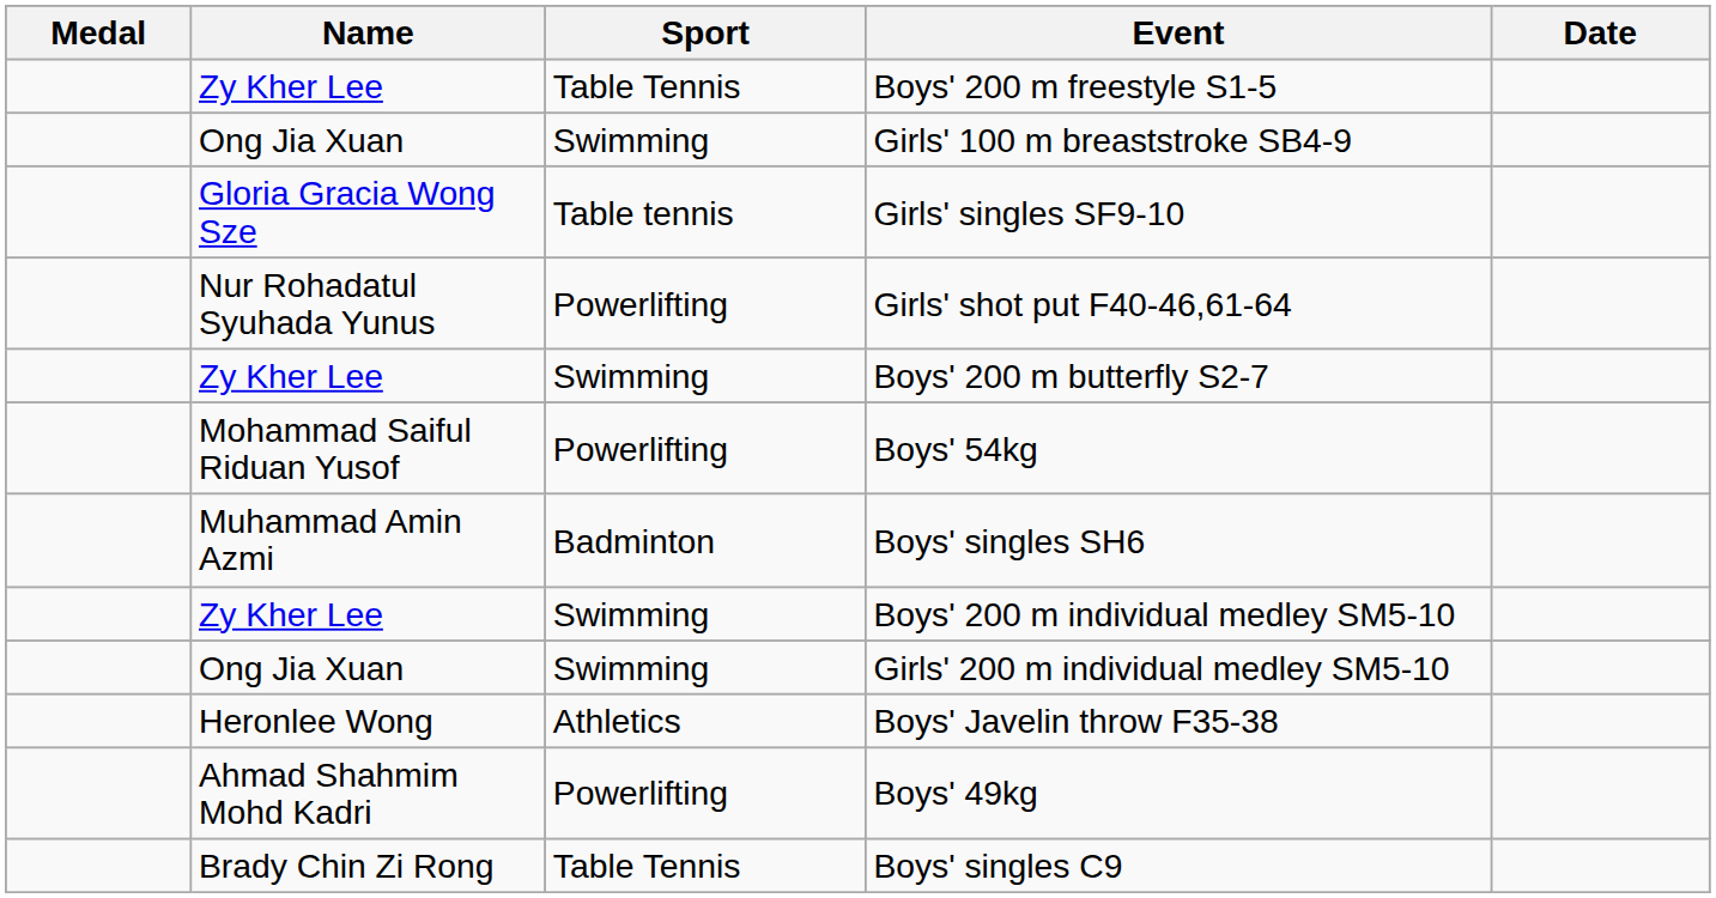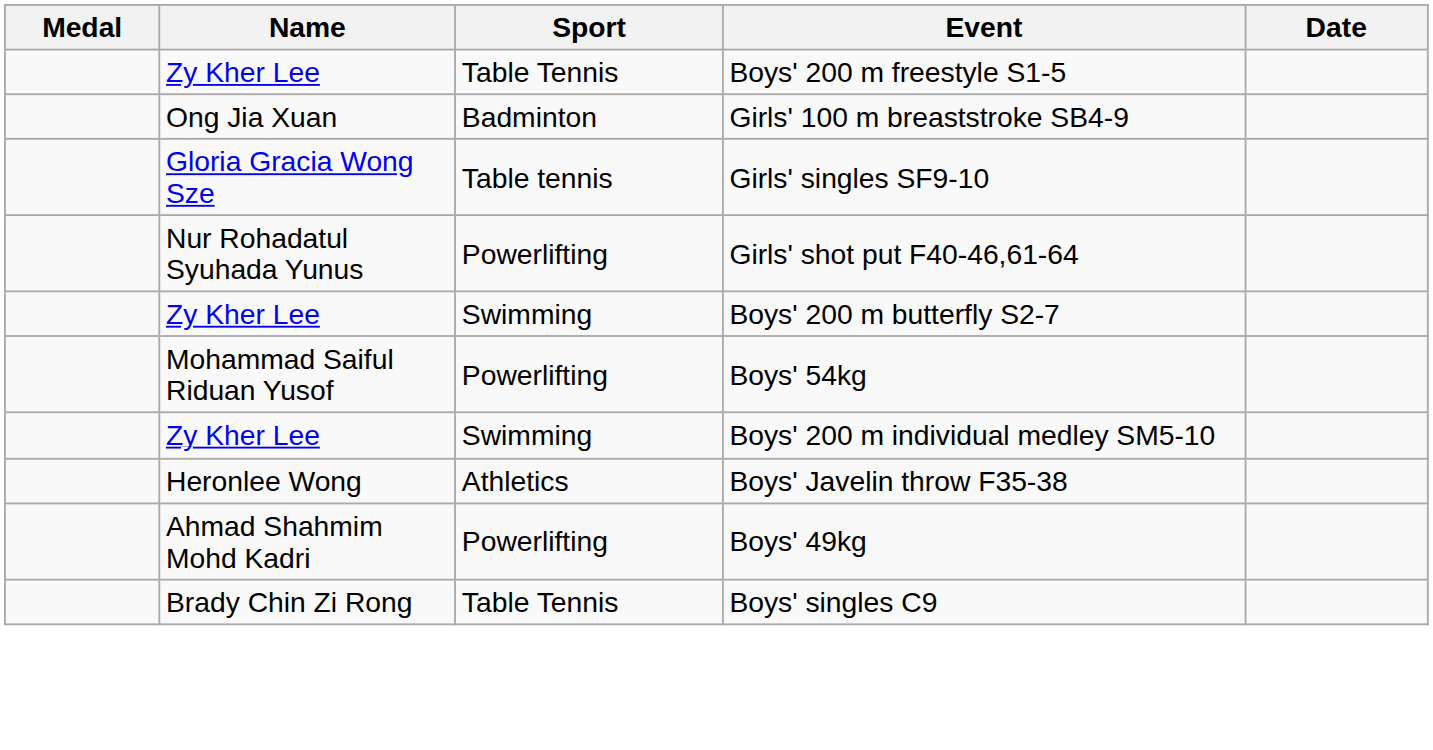 <table class="wikitable sortable" style="font-size:95%">
 <tr>
 <th style="width:5em">Medal</th>
 <th style="width:10em">Name</th>
 <th style="width:9em">Sport</th>
 <th style="width:18em">Event</th>
 <th style="width:6em">Date</th>
 </tr>
 <tr>
 <td></td>
 <td><a href='#'>Zy Kher Lee</a></td>
 <td>Table Tennis</td>
 <td>Boys' 200 m freestyle S1-5</td>
 <td></td>
 </tr>
 <tr>
 <td></td>
 <td>Ong Jia Xuan</td>
-<td>Swimming</td>
+<td>Badminton</td>
 <td>Girls' 100 m breaststroke SB4-9</td>
 <td></td>
 </tr>
 <tr>
 <td></td>
 <td><a href='#'>Gloria Gracia Wong Sze</a></td>
 <td>Table tennis</td>
 <td>Girls' singles SF9-10</td>
 <td></td>
 </tr>
 <tr>
 <td></td>
 <td>Nur Rohadatul Syuhada Yunus</td>
 <td>Powerlifting</td>
 <td>Girls' shot put F40-46,61-64</td>
 <td></td>
 </tr>
 <tr>
 <td></td>
 <td><a href='#'>Zy Kher Lee</a></td>
 <td>Swimming</td>
 <td>Boys' 200 m butterfly S2-7</td>
 <td></td>
 </tr>
 <tr>
 <td></td>
 <td>Mohammad Saiful Riduan Yusof</td>
 <td>Powerlifting</td>
 <td>Boys' 54kg</td>
 <td></td>
 </tr>
 <tr>
 <td></td>
-<td>Muhammad Amin Azmi</td>
-<td>Badminton</td>
-<td>Boys' singles SH6</td>
-<td></td>
-</tr>
-<tr>
-<td></td>
 <td><a href='#'>Zy Kher Lee</a></td>
 <td>Swimming</td>
 <td>Boys' 200 m individual medley SM5-10</td>
-<td></td>
-</tr>
-<tr>
-<td></td>
-<td>Ong Jia Xuan</td>
-<td>Swimming</td>
-<td>Girls' 200 m individual medley SM5-10</td>
 <td></td>
 </tr>
 <tr>
 <td></td>
 <td>Heronlee Wong</td>
 <td>Athletics</td>
 <td>Boys' Javelin throw F35-38</td>
 <td></td>
 </tr>
 <tr>
 <td></td>
 <td>Ahmad Shahmim Mohd Kadri</td>
 <td>Powerlifting</td>
 <td>Boys' 49kg</td>
 <td></td>
 </tr>
 <tr>
 <td></td>
 <td>Brady Chin Zi Rong</td>
 <td>Table Tennis</td>
 <td>Boys' singles C9</td>
 <td></td>
 </tr>
 </table>
